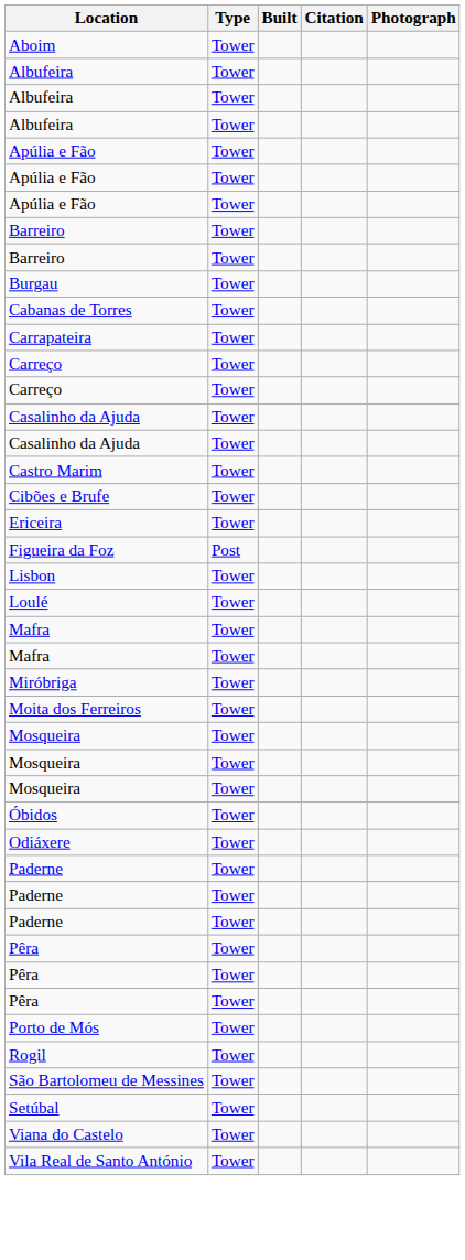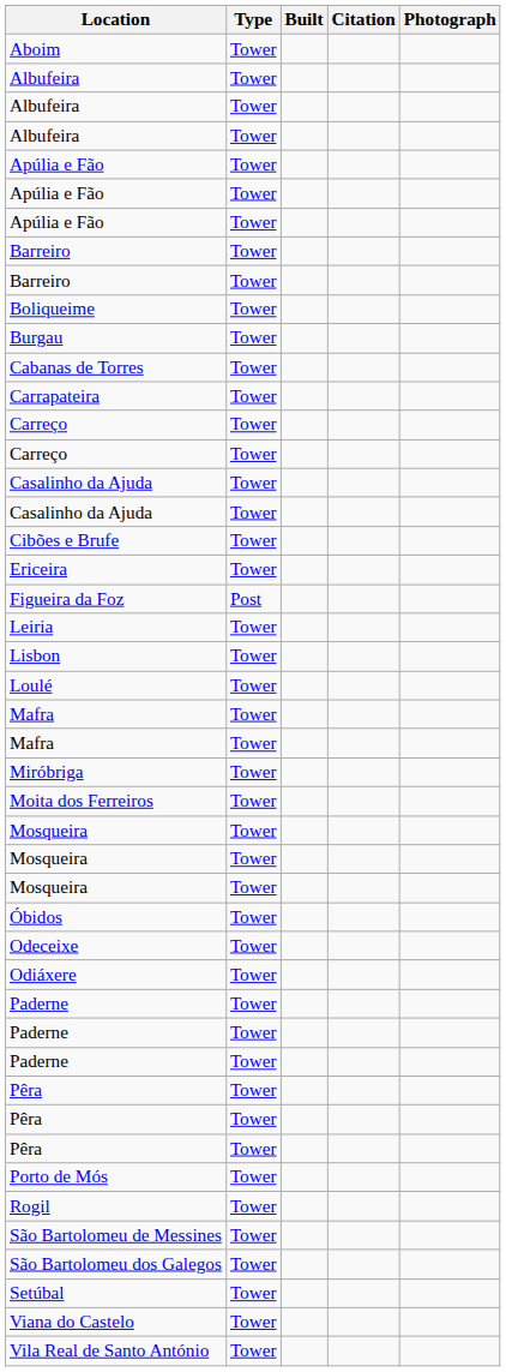 <table class="wikitable">
 <tr>
 <th>Location</th>
 <th>Type</th>
 <th>Built</th>
 <th>Citation</th>
 <th>Photograph</th>
 </tr>
 <tr>
 <td><a href='#'>Aboim</a></td>
 <td><a href='#'>Tower</a></td>
 <td></td>
 <td></td>
 <td></td>
 </tr>
 <tr>
 <td><a href='#'>Albufeira</a></td>
 <td><a href='#'>Tower</a></td>
 <td></td>
 <td></td>
 <td></td>
 </tr>
 <tr>
 <td>Albufeira</td>
 <td><a href='#'>Tower</a></td>
 <td></td>
 <td></td>
 <td></td>
 </tr>
 <tr>
 <td>Albufeira</td>
 <td><a href='#'>Tower</a></td>
 <td></td>
 <td></td>
 <td></td>
 </tr>
 <tr>
 <td><a href='#'>Apúlia e Fão</a></td>
 <td><a href='#'>Tower</a></td>
 <td></td>
 <td></td>
 <td></td>
 </tr>
 <tr>
 <td>Apúlia e Fão</td>
 <td><a href='#'>Tower</a></td>
 <td></td>
 <td></td>
 <td></td>
 </tr>
 <tr>
 <td>Apúlia e Fão</td>
 <td><a href='#'>Tower</a></td>
 <td></td>
 <td></td>
 <td></td>
 </tr>
 <tr>
 <td><a href='#'>Barreiro</a></td>
 <td><a href='#'>Tower</a></td>
 <td></td>
 <td></td>
 <td></td>
 </tr>
 <tr>
 <td>Barreiro</td>
 <td><a href='#'>Tower</a></td>
 <td></td>
 <td></td>
 <td></td>
 </tr>
 <tr>
+<td><a href='#'>Boliqueime</a></td>
+<td><a href='#'>Tower</a></td>
+<td></td>
+<td></td>
+<td></td>
+</tr>
+<tr>
 <td><a href='#'>Burgau</a></td>
 <td><a href='#'>Tower</a></td>
 <td></td>
 <td></td>
 <td></td>
 </tr>
 <tr>
 <td><a href='#'>Cabanas de Torres</a></td>
 <td><a href='#'>Tower</a></td>
 <td></td>
 <td></td>
 <td></td>
 </tr>
 <tr>
 <td><a href='#'>Carrapateira</a></td>
 <td><a href='#'>Tower</a></td>
 <td></td>
 <td></td>
 <td></td>
 </tr>
 <tr>
 <td><a href='#'>Carreço</a></td>
 <td><a href='#'>Tower</a></td>
 <td></td>
 <td></td>
 <td></td>
 </tr>
 <tr>
 <td>Carreço</td>
 <td><a href='#'>Tower</a></td>
 <td></td>
 <td></td>
 <td></td>
 </tr>
 <tr>
 <td><a href='#'>Casalinho da Ajuda</a></td>
 <td><a href='#'>Tower</a></td>
 <td></td>
 <td></td>
 <td></td>
 </tr>
 <tr>
 <td>Casalinho da Ajuda</td>
 <td><a href='#'>Tower</a></td>
 <td></td>
 <td></td>
 <td></td>
 </tr>
 <tr>
-<td><a href='#'>Castro Marim</a></td>
-<td><a href='#'>Tower</a></td>
-<td></td>
-<td></td>
-<td></td>
-</tr>
-<tr>
 <td><a href='#'>Cibões e Brufe</a></td>
 <td><a href='#'>Tower</a></td>
 <td></td>
 <td></td>
 <td></td>
 </tr>
 <tr>
 <td><a href='#'>Ericeira</a></td>
 <td><a href='#'>Tower</a></td>
 <td></td>
 <td></td>
 <td></td>
 </tr>
 <tr>
 <td><a href='#'>Figueira da Foz</a></td>
 <td><a href='#'>Post</a></td>
+<td></td>
+<td></td>
+<td></td>
+</tr>
+<tr>
+<td><a href='#'>Leiria</a></td>
+<td><a href='#'>Tower</a></td>
 <td></td>
 <td></td>
 <td></td>
 </tr>
 <tr>
 <td><a href='#'>Lisbon</a></td>
 <td><a href='#'>Tower</a></td>
 <td></td>
 <td></td>
 <td></td>
 </tr>
 <tr>
 <td><a href='#'>Loulé</a></td>
 <td><a href='#'>Tower</a></td>
 <td></td>
 <td></td>
 <td></td>
 </tr>
 <tr>
 <td><a href='#'>Mafra</a></td>
 <td><a href='#'>Tower</a></td>
 <td></td>
 <td></td>
 <td></td>
 </tr>
 <tr>
 <td>Mafra</td>
 <td><a href='#'>Tower</a></td>
 <td></td>
 <td></td>
 <td></td>
 </tr>
 <tr>
 <td><a href='#'>Miróbriga</a></td>
 <td><a href='#'>Tower</a></td>
 <td></td>
 <td></td>
 <td></td>
 </tr>
 <tr>
 <td><a href='#'>Moita dos Ferreiros</a></td>
 <td><a href='#'>Tower</a></td>
 <td></td>
 <td></td>
 <td></td>
 </tr>
 <tr>
 <td><a href='#'>Mosqueira</a></td>
 <td><a href='#'>Tower</a></td>
 <td></td>
 <td></td>
 <td></td>
 </tr>
 <tr>
 <td>Mosqueira</td>
 <td><a href='#'>Tower</a></td>
 <td></td>
 <td></td>
 <td></td>
 </tr>
 <tr>
 <td>Mosqueira</td>
 <td><a href='#'>Tower</a></td>
 <td></td>
 <td></td>
 <td></td>
 </tr>
 <tr>
 <td><a href='#'>Óbidos</a></td>
+<td><a href='#'>Tower</a></td>
+<td></td>
+<td></td>
+<td></td>
+</tr>
+<tr>
+<td><a href='#'>Odeceixe</a></td>
 <td><a href='#'>Tower</a></td>
 <td></td>
 <td></td>
 <td></td>
 </tr>
 <tr>
 <td><a href='#'>Odiáxere</a></td>
 <td><a href='#'>Tower</a></td>
 <td></td>
 <td></td>
 <td></td>
 </tr>
 <tr>
 <td><a href='#'>Paderne</a></td>
 <td><a href='#'>Tower</a></td>
 <td></td>
 <td></td>
 <td></td>
 </tr>
 <tr>
 <td>Paderne</td>
 <td><a href='#'>Tower</a></td>
 <td></td>
 <td></td>
 <td></td>
 </tr>
 <tr>
 <td>Paderne</td>
 <td><a href='#'>Tower</a></td>
 <td></td>
 <td></td>
 <td></td>
 </tr>
 <tr>
 <td><a href='#'>Pêra</a></td>
 <td><a href='#'>Tower</a></td>
 <td></td>
 <td></td>
 <td></td>
 </tr>
 <tr>
 <td>Pêra</td>
 <td><a href='#'>Tower</a></td>
 <td></td>
 <td></td>
 <td></td>
 </tr>
 <tr>
 <td>Pêra</td>
 <td><a href='#'>Tower</a></td>
 <td></td>
 <td></td>
 <td></td>
 </tr>
 <tr>
 <td><a href='#'>Porto de Mós</a></td>
 <td><a href='#'>Tower</a></td>
 <td></td>
 <td></td>
 <td></td>
 </tr>
 <tr>
 <td><a href='#'>Rogil</a></td>
 <td><a href='#'>Tower</a></td>
 <td></td>
 <td></td>
 <td></td>
 </tr>
 <tr>
 <td><a href='#'>São Bartolomeu de Messines</a></td>
 <td><a href='#'>Tower</a></td>
 <td></td>
 <td></td>
 <td></td>
 </tr>
 <tr>
+<td><a href='#'>São Bartolomeu dos Galegos</a></td>
+<td><a href='#'>Tower</a></td>
+<td></td>
+<td></td>
+<td></td>
+</tr>
+<tr>
 <td><a href='#'>Setúbal</a></td>
 <td><a href='#'>Tower</a></td>
 <td></td>
 <td></td>
 <td></td>
 </tr>
 <tr>
 <td><a href='#'>Viana do Castelo</a></td>
 <td><a href='#'>Tower</a></td>
 <td></td>
 <td></td>
 <td></td>
 </tr>
 <tr>
 <td><a href='#'>Vila Real de Santo António</a></td>
 <td><a href='#'>Tower</a></td>
 <td></td>
 <td></td>
 <td></td>
 </tr>
 </table>
